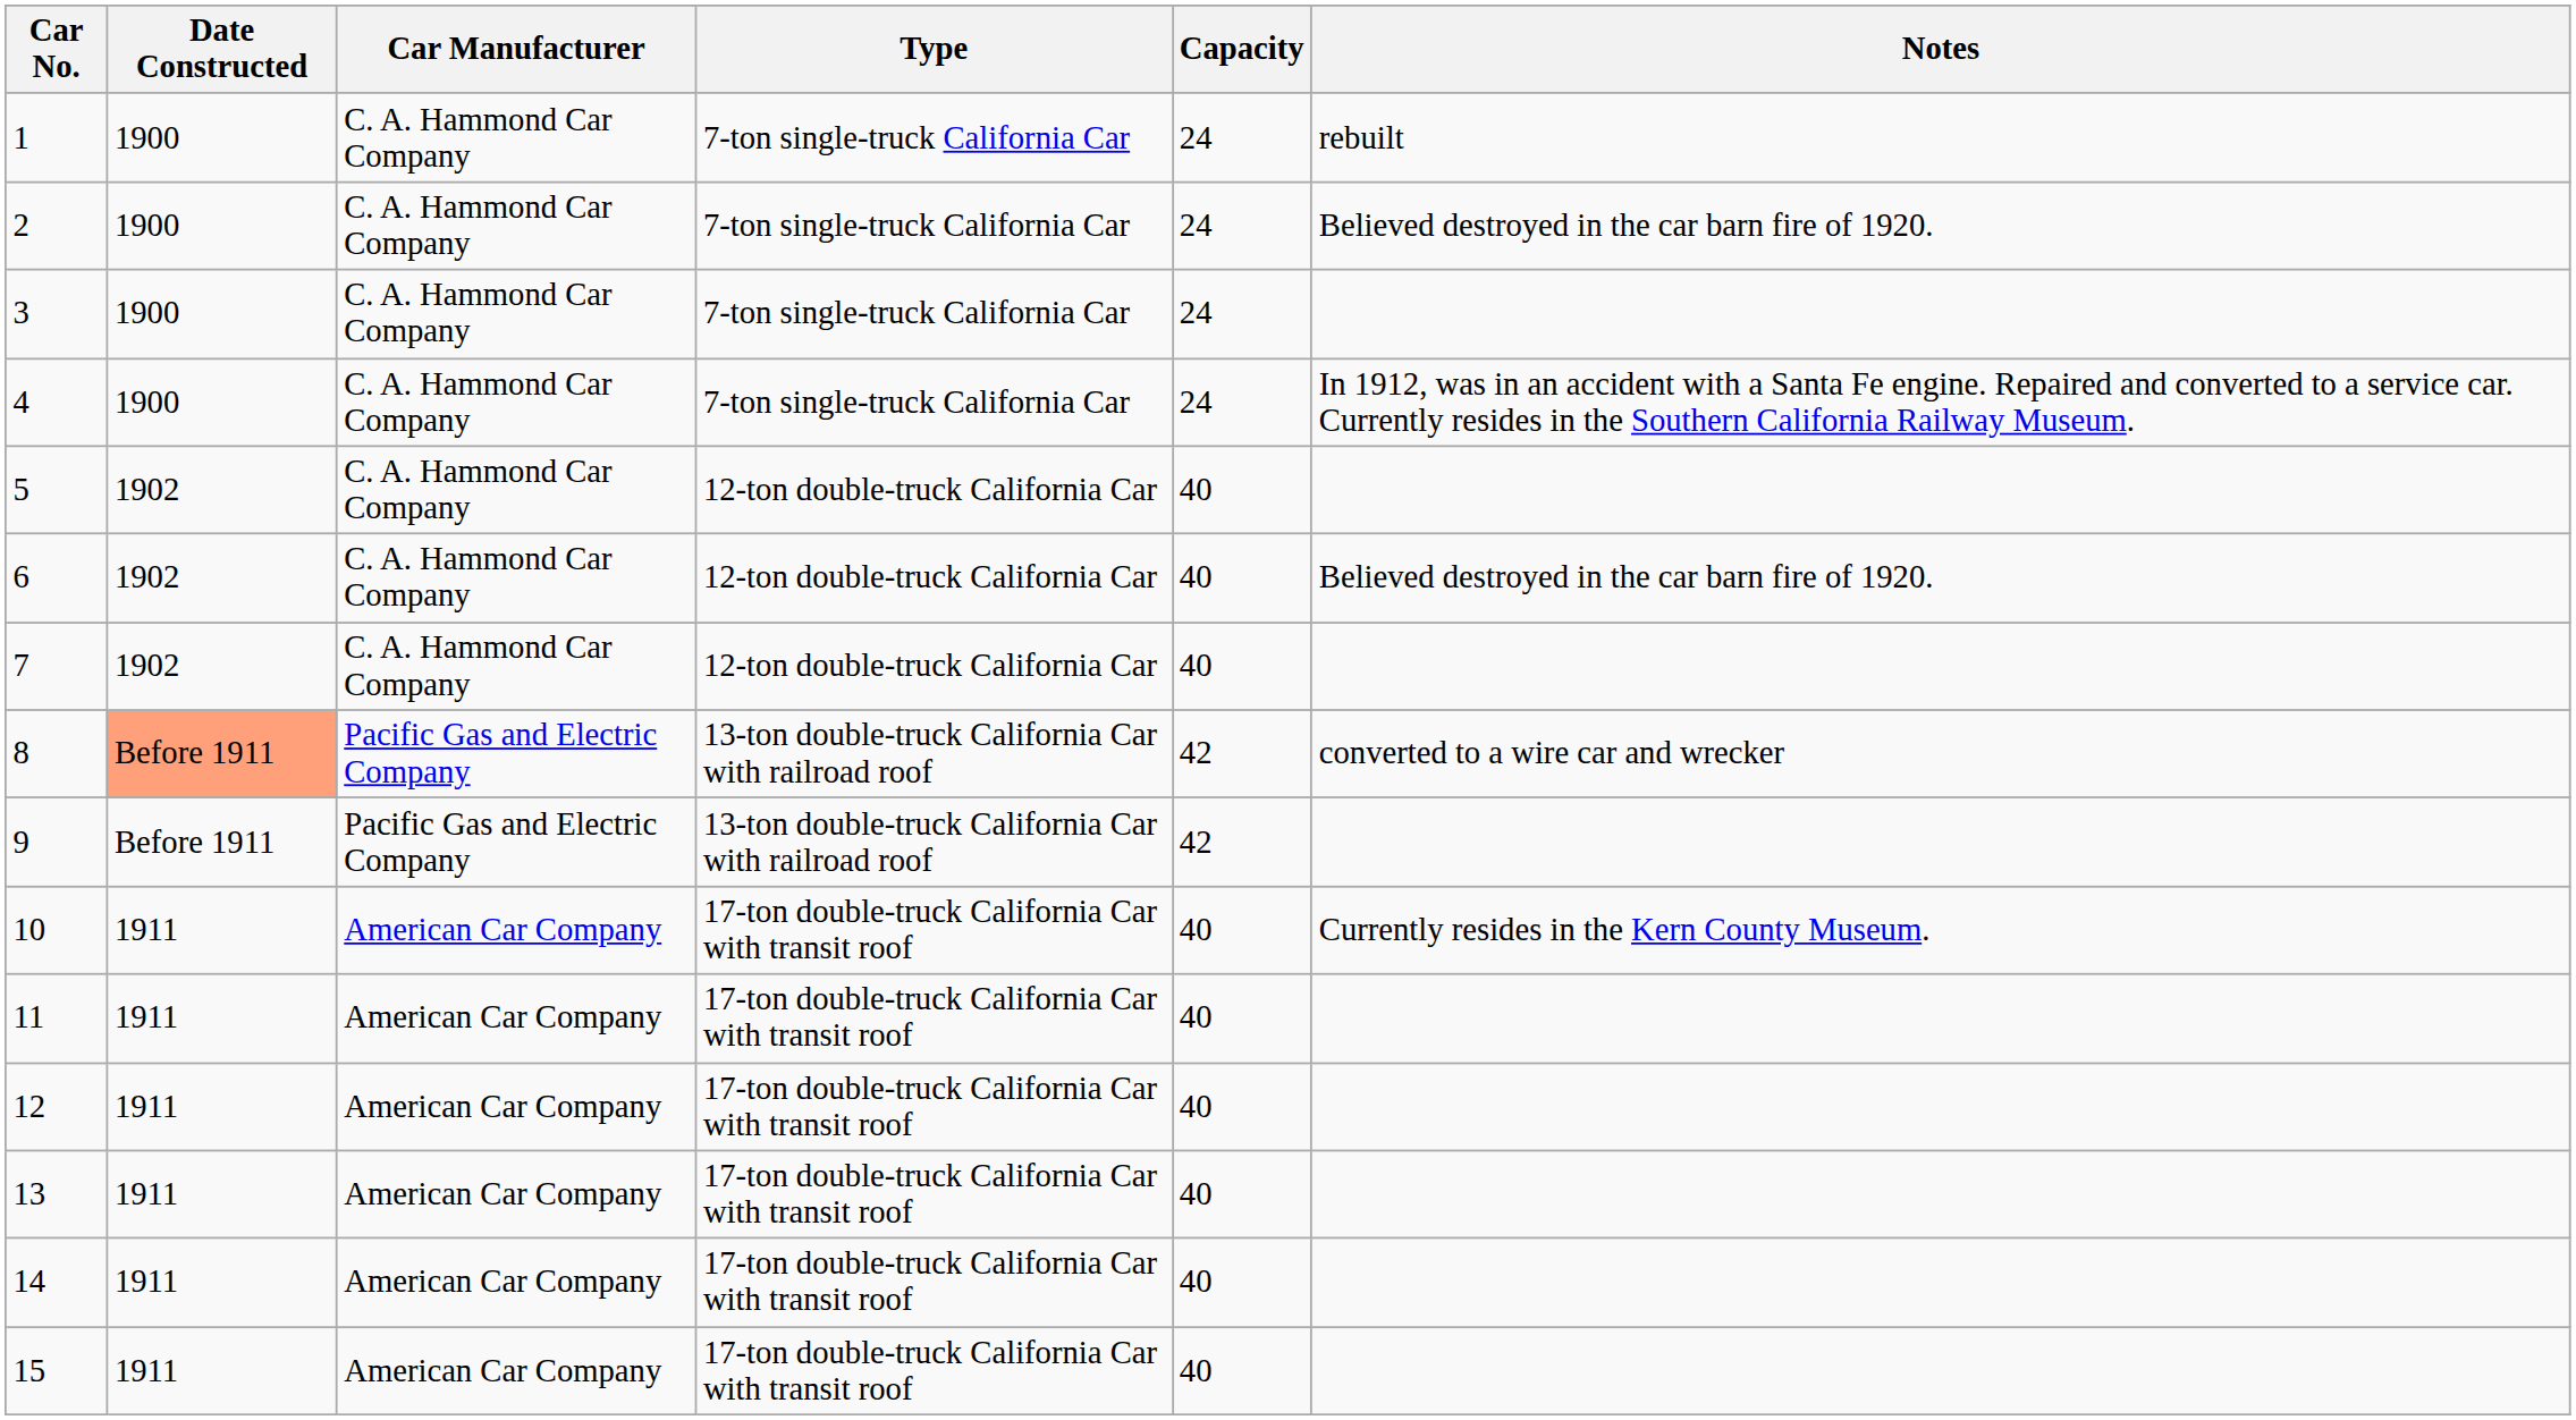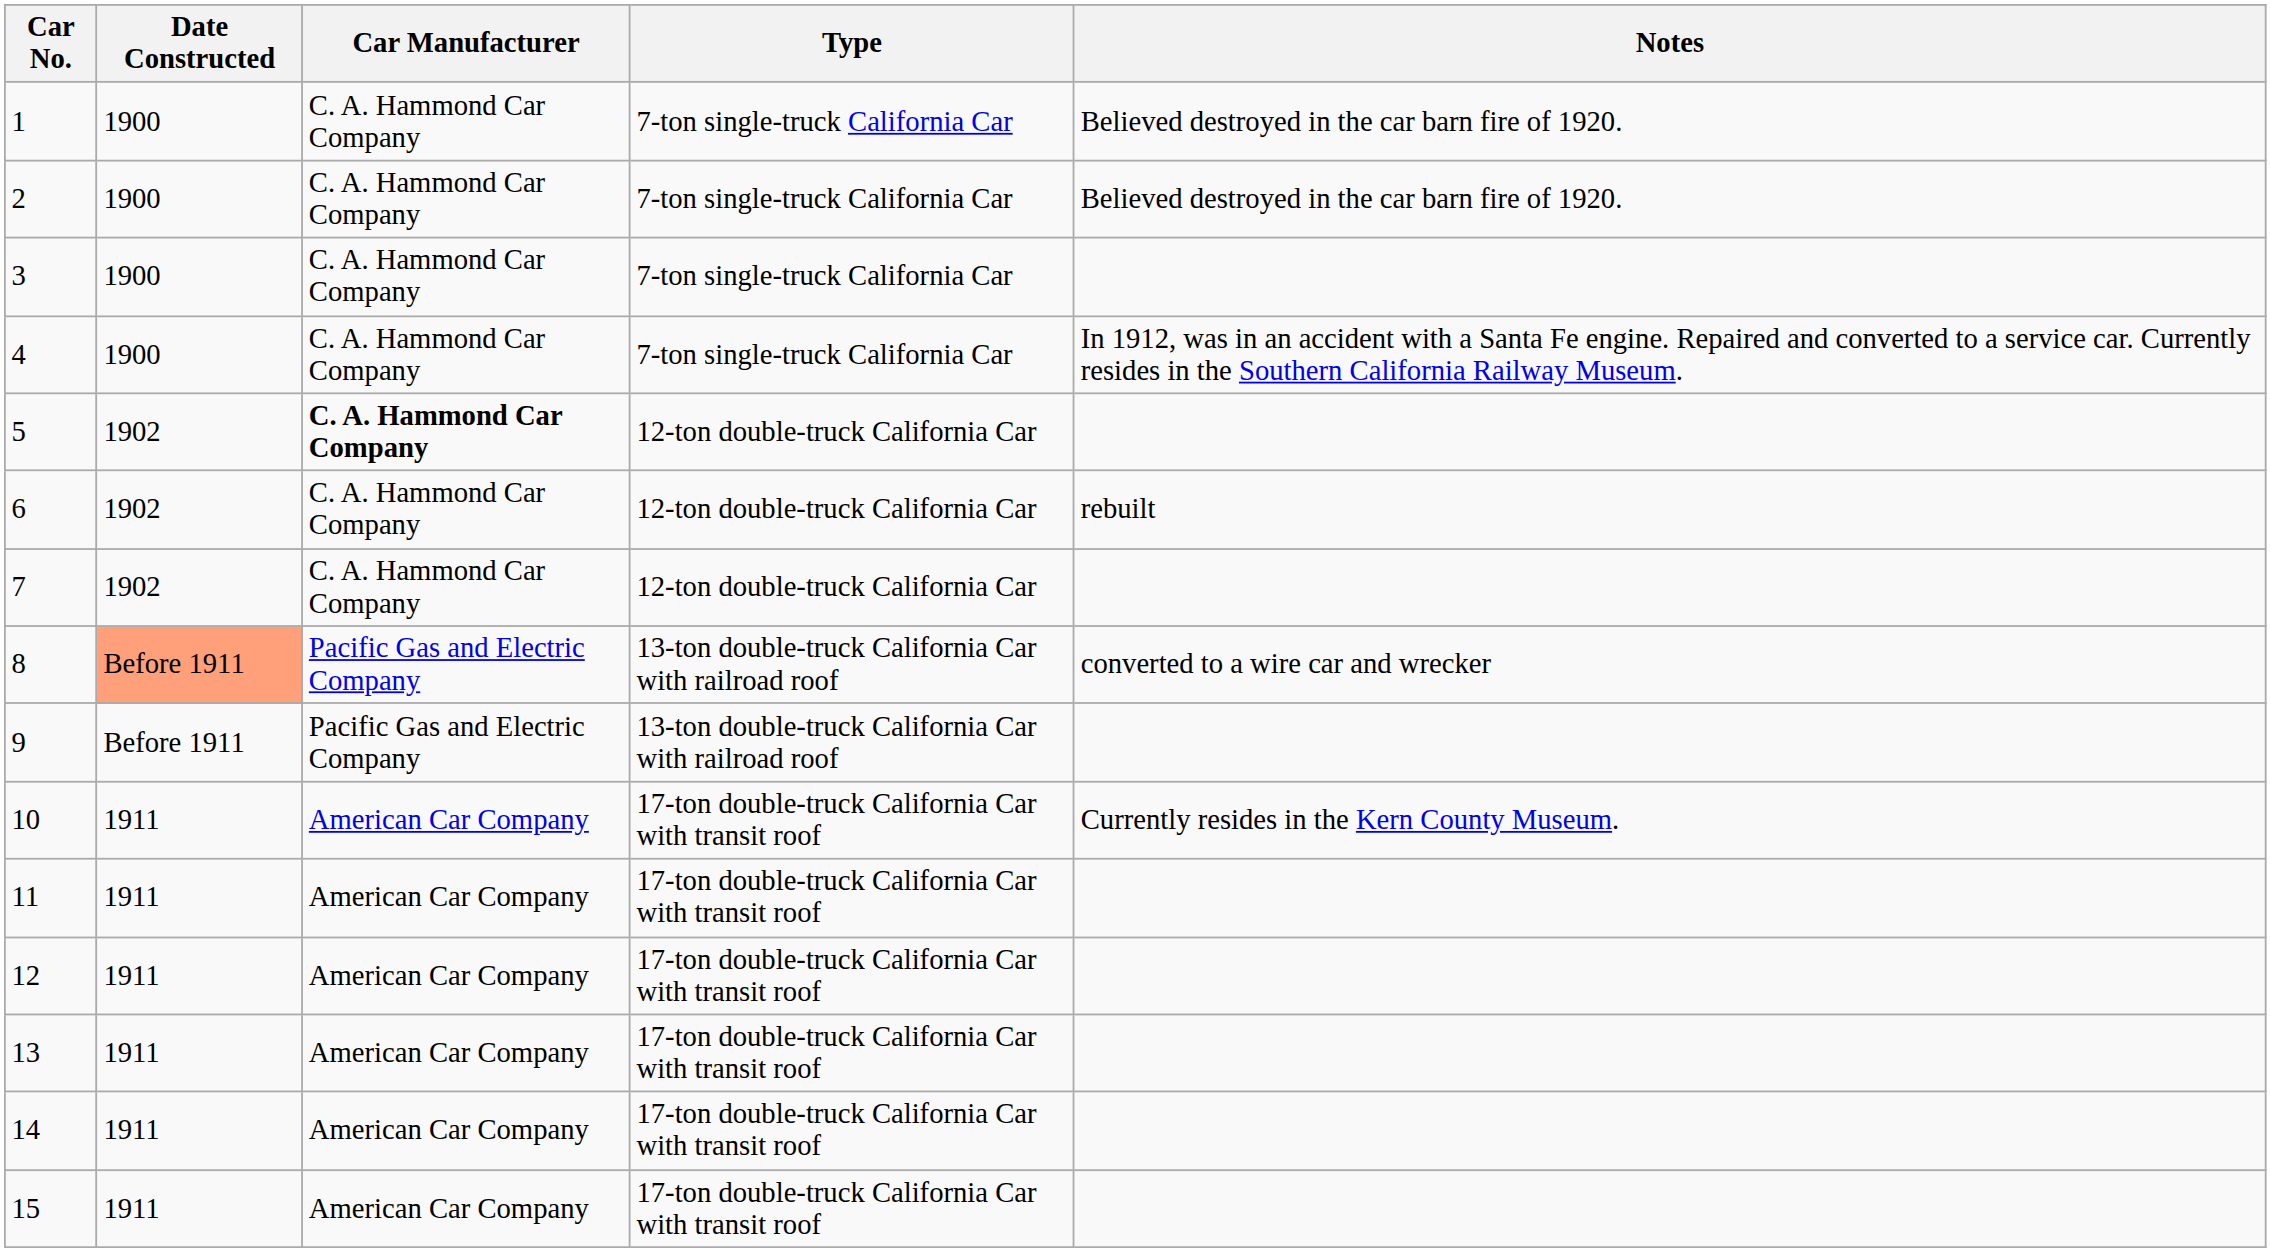 <table class="wikitable" width=100%>
 <tr>
 <th>Car No.</th>
 <th>Date Constructed</th>
 <th>Car Manufacturer</th>
 <th>Type</th>
-<th>Capacity</th>
 <th>Notes</th>
 </tr>
 <tr>
 <td>1</td>
 <td>1900</td>
 <td>C. A. Hammond Car Company</td>
 <td>7-ton single-truck <a href='#'>California Car</a></td>
-<td>24</td>
-<td>rebuilt</td>
+<td>Believed destroyed in the car barn fire of 1920.</td>
 </tr>
 <tr>
 <td>2</td>
 <td>1900</td>
 <td>C. A. Hammond Car Company</td>
 <td>7-ton single-truck California Car</td>
-<td>24</td>
 <td>Believed destroyed in the car barn fire of 1920.</td>
 </tr>
 <tr>
 <td>3</td>
 <td>1900</td>
 <td>C. A. Hammond Car Company</td>
 <td>7-ton single-truck California Car</td>
-<td>24</td>
 <td></td>
 </tr>
 <tr>
 <td>4</td>
 <td>1900</td>
 <td>C. A. Hammond Car Company</td>
 <td>7-ton single-truck California Car</td>
-<td>24</td>
 <td>In 1912, was in an accident with a Santa Fe engine. Repaired and converted to a service car. Currently resides in the <a href='#'>Southern California Railway Museum</a>.</td>
 </tr>
 <tr>
 <td>5</td>
 <td>1902</td>
-<td>C. A. Hammond Car Company</td>
+<td><strong>C. A. Hammond Car Company</strong></td>
 <td>12-ton double-truck California Car</td>
-<td>40</td>
 <td></td>
 </tr>
 <tr>
 <td>6</td>
 <td>1902</td>
 <td>C. A. Hammond Car Company</td>
 <td>12-ton double-truck California Car</td>
-<td>40</td>
-<td>Believed destroyed in the car barn fire of 1920.</td>
+<td>rebuilt</td>
 </tr>
 <tr>
 <td>7</td>
 <td>1902</td>
 <td>C. A. Hammond Car Company</td>
 <td>12-ton double-truck California Car</td>
-<td>40</td>
 <td></td>
 </tr>
 <tr>
 <td>8</td>
 <td style="background: lightsalmon;">Before 1911</td>
 <td><a href='#'>Pacific Gas and Electric Company</a></td>
 <td>13-ton double-truck California Car with railroad roof</td>
-<td>42</td>
 <td>converted to a wire car and wrecker</td>
 </tr>
 <tr>
 <td>9</td>
 <td>Before 1911</td>
 <td>Pacific Gas and Electric Company</td>
 <td>13-ton double-truck California Car with railroad roof</td>
-<td>42</td>
 <td></td>
 </tr>
 <tr>
 <td>10</td>
 <td>1911</td>
 <td><a href='#'>American Car Company</a></td>
 <td>17-ton double-truck California Car with transit roof</td>
-<td>40</td>
 <td>Currently resides in the <a href='#'>Kern County Museum</a>.</td>
 </tr>
 <tr>
 <td>11</td>
 <td>1911</td>
 <td>American Car Company</td>
 <td>17-ton double-truck California Car with transit roof</td>
-<td>40</td>
 <td></td>
 </tr>
 <tr>
 <td>12</td>
 <td>1911</td>
 <td>American Car Company</td>
 <td>17-ton double-truck California Car with transit roof</td>
-<td>40</td>
 <td></td>
 </tr>
 <tr>
 <td>13</td>
 <td>1911</td>
 <td>American Car Company</td>
 <td>17-ton double-truck California Car with transit roof</td>
-<td>40</td>
 <td></td>
 </tr>
 <tr>
 <td>14</td>
 <td>1911</td>
 <td>American Car Company</td>
 <td>17-ton double-truck California Car with transit roof</td>
-<td>40</td>
 <td></td>
 </tr>
 <tr>
 <td>15</td>
 <td>1911</td>
 <td>American Car Company</td>
 <td>17-ton double-truck California Car with transit roof</td>
-<td>40</td>
 <td></td>
 </tr>
 </table>
